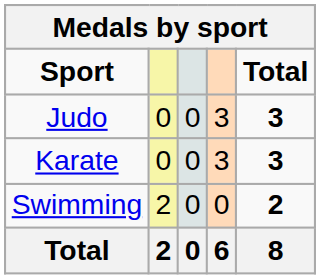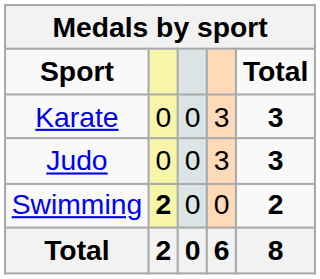 <table class="wikitable" style="font-size:85%; text-align:center;">
 <tr style="background:#efefef;">
 <th colspan=5><strong>Medals by sport</strong></th>
 </tr>
 <tr>
 <td><strong>Sport</strong></td>
 <td style="background:#f7f6a8;"></td>
 <td style="background:#dce5e5;"></td>
 <td style="background:#ffdab9;"></td>
 <td><strong>Total</strong></td>
 </tr>
 <tr>
+<td><a href='#'>Karate</a></td>
+<td style="background:#F7F6A8;">0</td>
+<td style="background:#DCE5E5;">0</td>
+<td style="background:#FFDAB9;">3</td>
+<td><strong>3</strong></td>
+</tr>
+<tr>
 <td><a href='#'>Judo</a></td>
 <td style="background:#F7F6A8;">0</td>
 <td style="background:#DCE5E5;">0</td>
 <td style="background:#FFDAB9;">3</td>
 <td><strong>3</strong></td>
 </tr>
 <tr>
-<td><a href='#'>Karate</a></td>
-<td style="background:#F7F6A8;">0</td>
-<td style="background:#DCE5E5;">0</td>
-<td style="background:#FFDAB9;">3</td>
-<td><strong>3</strong></td>
-</tr>
-<tr>
 <td><a href='#'>Swimming</a></td>
-<td style="background:#F7F6A8;">2</td>
+<td style="background:#F7F6A8;"><strong>2</strong></td>
 <td style="background:#DCE5E5;">0</td>
 <td style="background:#FFDAB9;">0</td>
 <td><strong>2</strong></td>
 </tr>
 <tr>
 <th>Total</th>
 <th>2</th>
 <th>0</th>
 <th>6</th>
 <th>8</th>
 </tr>
 </table>
